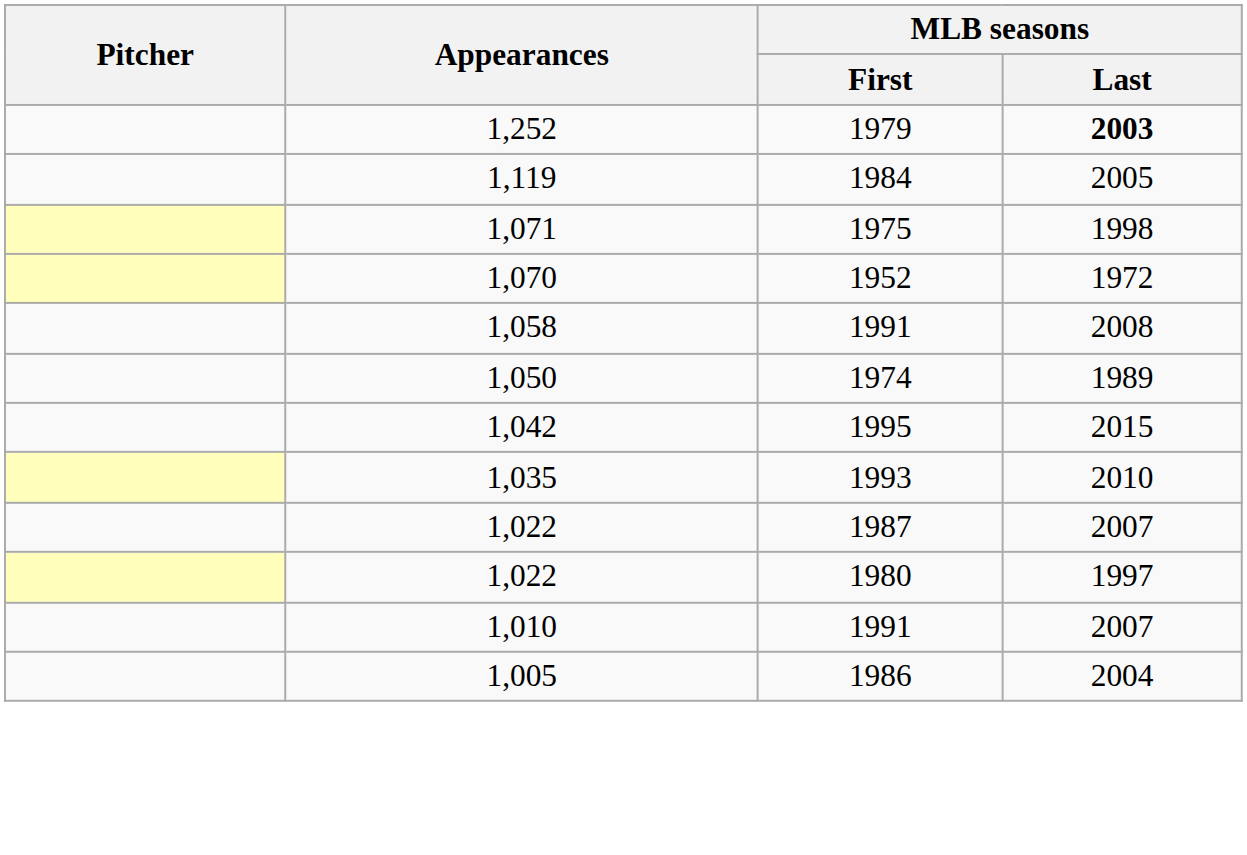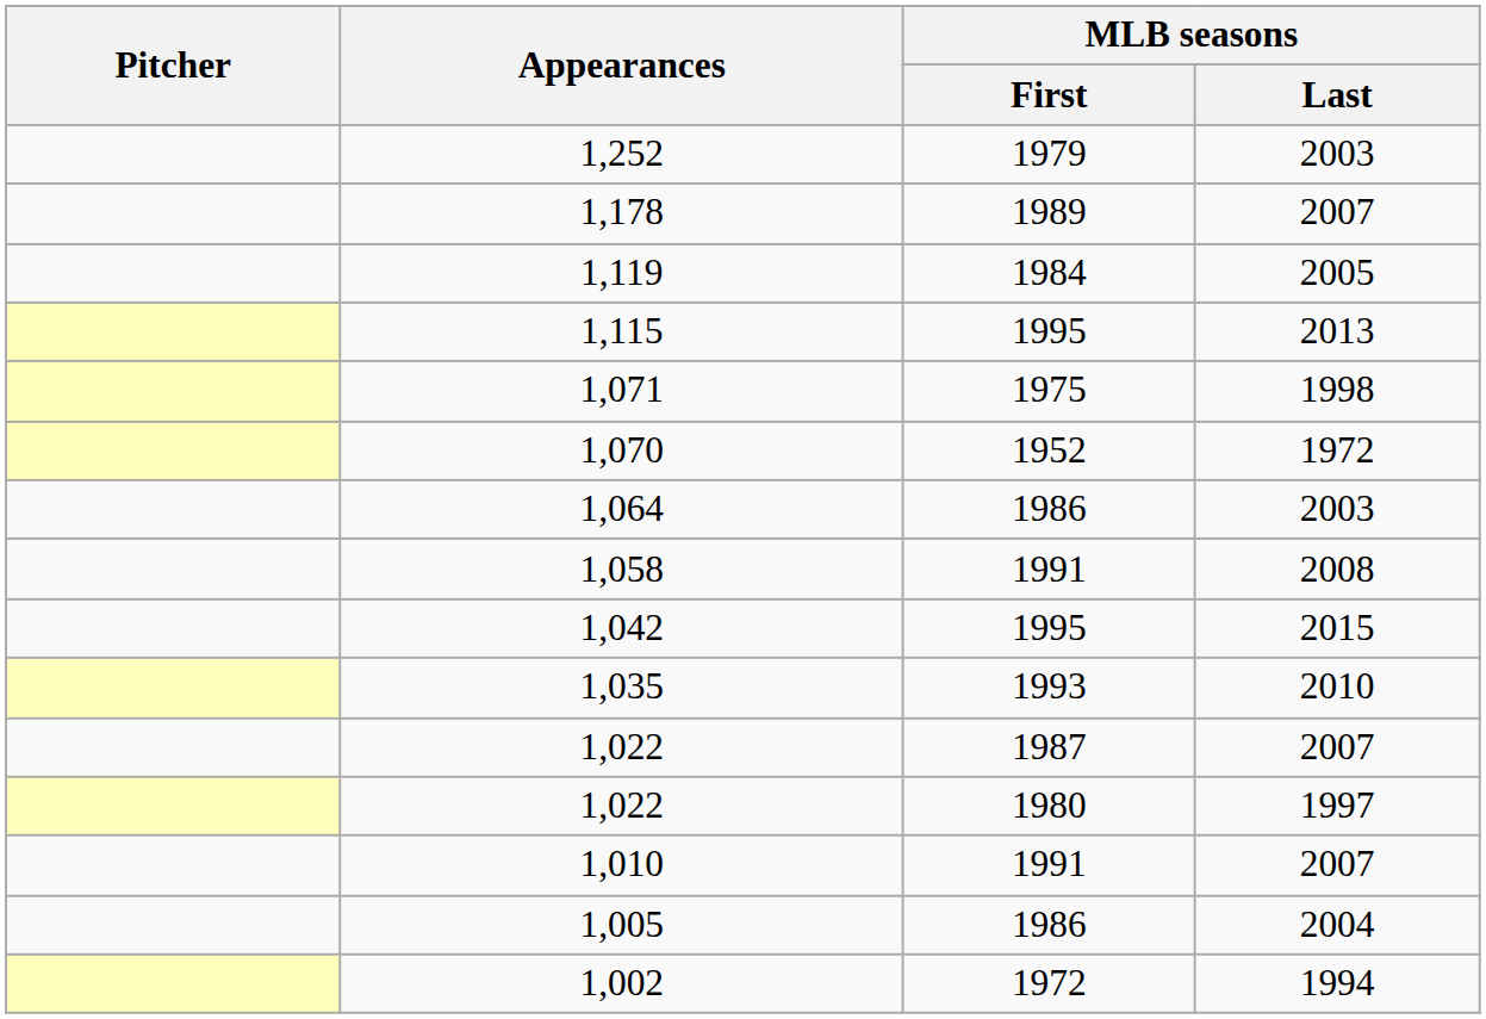 <table class="wikitable sortable plainrowheaders" style="width:50%; text-align:center">
 <tr>
 <th rowspan=2>Pitcher</th>
 <th rowspan=2>Appearances</th>
 <th colspan=2>MLB seasons</th>
 </tr>
 <tr>
 <th>First</th>
 <th>Last</th>
 </tr>
 <tr>
 <td></td>
 <td>1,252</td>
 <td>1979</td>
-<td><strong>2003</strong></td>
+<td>2003</td>
+</tr>
+<tr>
+<td></td>
+<td>1,178</td>
+<td>1989</td>
+<td>2007</td>
 </tr>
 <tr>
 <td></td>
 <td>1,119</td>
 <td>1984</td>
 <td>2005</td>
+</tr>
+<tr>
+<td style="background:#ffb;"></td>
+<td>1,115</td>
+<td>1995</td>
+<td>2013</td>
 </tr>
 <tr>
 <td style="background:#ffb;"></td>
 <td>1,071</td>
 <td>1975</td>
 <td>1998</td>
 </tr>
 <tr>
 <td style="background:#ffb;"></td>
 <td>1,070</td>
 <td>1952</td>
 <td>1972</td>
 </tr>
 <tr>
 <td></td>
+<td>1,064</td>
+<td>1986</td>
+<td>2003</td>
+</tr>
+<tr>
+<td></td>
 <td>1,058</td>
 <td>1991</td>
 <td>2008</td>
-</tr>
-<tr>
-<td></td>
-<td>1,050</td>
-<td>1974</td>
-<td>1989</td>
 </tr>
 <tr>
 <td></td>
 <td>1,042</td>
 <td>1995</td>
 <td>2015</td>
 </tr>
 <tr>
 <td style="background:#ffb;"></td>
 <td>1,035</td>
 <td>1993</td>
 <td>2010</td>
 </tr>
 <tr>
 <td></td>
 <td>1,022</td>
 <td>1987</td>
 <td>2007</td>
 </tr>
 <tr>
 <td style="background:#ffb;"></td>
 <td>1,022</td>
 <td>1980</td>
 <td>1997</td>
 </tr>
 <tr>
 <td></td>
 <td>1,010</td>
 <td>1991</td>
 <td>2007</td>
 </tr>
 <tr>
 <td></td>
 <td>1,005</td>
 <td>1986</td>
 <td>2004</td>
 </tr>
+<tr>
+<td style="background:#ffb;"></td>
+<td>1,002</td>
+<td>1972</td>
+<td>1994</td>
+</tr>
 </table>
